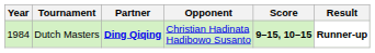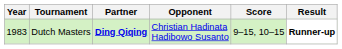 <table class="sortable wikitable" style="font-size: 90%;">
 <tr>
 <th>Year</th>
 <th>Tournament</th>
 <th>Partner</th>
 <th>Opponent</th>
 <th>Score</th>
 <th>Result</th>
 </tr>
 <tr style="background:#D4F1C5">
-<td align="center">1984</td>
+<td align="center">1983</td>
 <td>Dutch Masters</td>
 <td><strong> <a href='#'>Ding Qiqing</a></strong></td>
 <td> <a href='#'>Christian Hadinata</a><br> <a href='#'>Hadibowo Susanto</a></td>
-<td><strong>9–15, 10–15</strong></td>
+<td>9–15, 10–15</td>
 <td style="text-align:left; background: white"> <strong>Runner-up</strong></td>
 </tr>
 </table>
